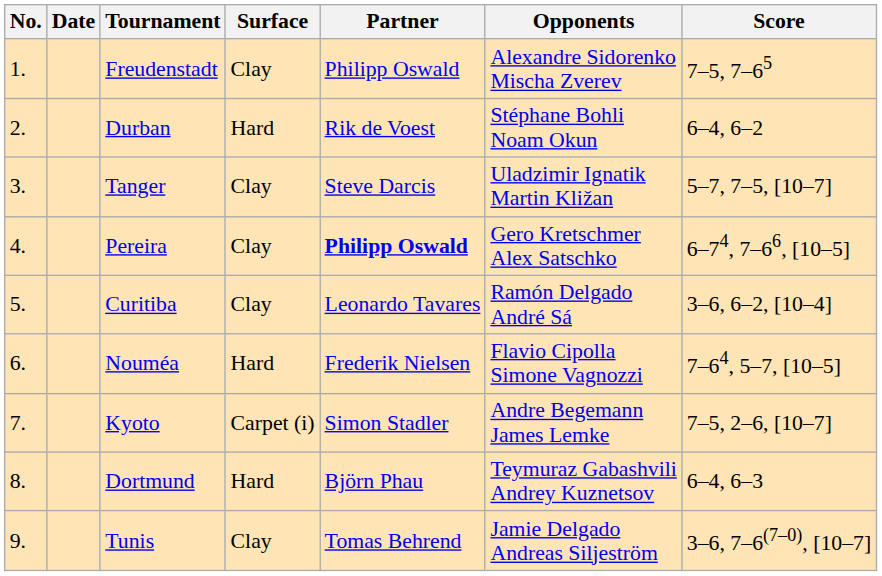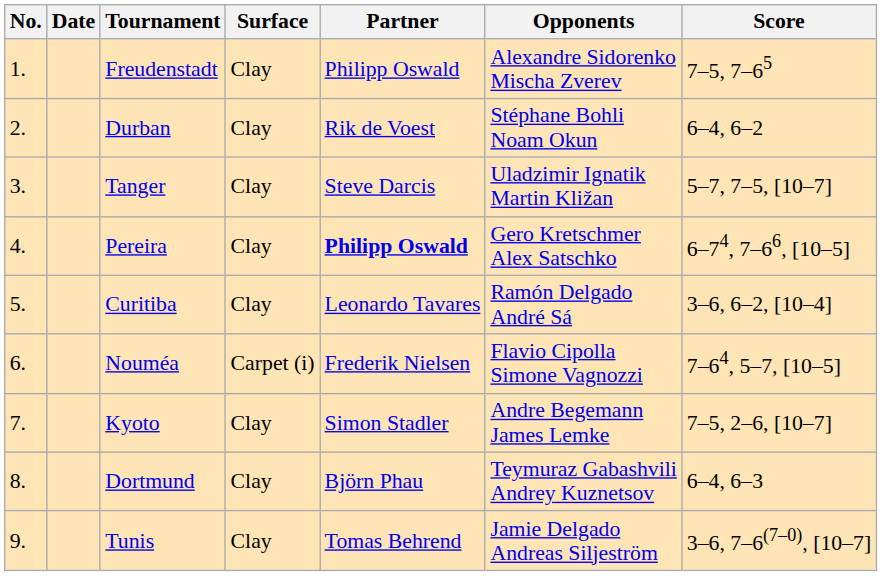 <table class="sortable wikitable">
 <tr>
 <th>No.</th>
 <th>Date</th>
 <th>Tournament</th>
 <th>Surface</th>
 <th>Partner</th>
 <th>Opponents</th>
 <th>Score</th>
 </tr>
 <tr bgcolor="moccasin">
 <td>1.</td>
 <td></td>
 <td><a href='#'>Freudenstadt</a></td>
 <td>Clay</td>
 <td> <a href='#'>Philipp Oswald</a></td>
 <td> <a href='#'>Alexandre Sidorenko</a> <br>  <a href='#'>Mischa Zverev</a></td>
 <td>7–5, 7–6<sup>5</sup></td>
 </tr>
 <tr bgcolor="moccasin">
 <td>2.</td>
 <td></td>
 <td><a href='#'>Durban</a></td>
-<td>Hard</td>
+<td>Clay</td>
 <td> <a href='#'>Rik de Voest</a></td>
 <td> <a href='#'>Stéphane Bohli</a> <br>  <a href='#'>Noam Okun</a></td>
 <td>6–4, 6–2</td>
 </tr>
 <tr bgcolor="moccasin">
 <td>3.</td>
 <td></td>
 <td><a href='#'>Tanger</a></td>
 <td>Clay</td>
 <td> <a href='#'>Steve Darcis</a></td>
 <td> <a href='#'>Uladzimir Ignatik</a> <br>  <a href='#'>Martin Kližan</a></td>
 <td>5–7, 7–5, [10–7]</td>
 </tr>
 <tr bgcolor="moccasin">
 <td>4.</td>
 <td></td>
 <td><a href='#'>Pereira</a></td>
 <td>Clay</td>
 <td><strong> <a href='#'>Philipp Oswald</a></strong></td>
 <td> <a href='#'>Gero Kretschmer</a> <br>  <a href='#'>Alex Satschko</a></td>
 <td>6–7<sup>4</sup>, 7–6<sup>6</sup>, [10–5]</td>
 </tr>
 <tr bgcolor="moccasin">
 <td>5.</td>
 <td></td>
 <td><a href='#'>Curitiba</a></td>
 <td>Clay</td>
 <td> <a href='#'>Leonardo Tavares</a></td>
 <td> <a href='#'>Ramón Delgado</a> <br>  <a href='#'>André Sá</a></td>
 <td>3–6, 6–2, [10–4]</td>
 </tr>
 <tr bgcolor="moccasin">
 <td>6.</td>
 <td></td>
 <td><a href='#'>Nouméa</a></td>
-<td>Hard</td>
+<td>Carpet (i)</td>
 <td> <a href='#'>Frederik Nielsen</a></td>
 <td> <a href='#'>Flavio Cipolla</a> <br>  <a href='#'>Simone Vagnozzi</a></td>
 <td>7–6<sup>4</sup>, 5–7, [10–5]</td>
 </tr>
 <tr bgcolor="moccasin">
 <td>7.</td>
 <td></td>
 <td><a href='#'>Kyoto</a></td>
-<td>Carpet (i)</td>
+<td>Clay</td>
 <td> <a href='#'>Simon Stadler</a></td>
 <td> <a href='#'>Andre Begemann</a> <br>  <a href='#'>James Lemke</a></td>
 <td>7–5, 2–6, [10–7]</td>
 </tr>
 <tr bgcolor="moccasin">
 <td>8.</td>
 <td></td>
 <td><a href='#'>Dortmund</a></td>
-<td>Hard</td>
+<td>Clay</td>
 <td> <a href='#'>Björn Phau</a></td>
 <td> <a href='#'>Teymuraz Gabashvili</a> <br>  <a href='#'>Andrey Kuznetsov</a></td>
 <td>6–4, 6–3</td>
 </tr>
 <tr bgcolor=moccasin>
 <td>9.</td>
 <td></td>
 <td><a href='#'>Tunis</a></td>
 <td>Clay</td>
 <td> <a href='#'>Tomas Behrend</a></td>
 <td> <a href='#'>Jamie Delgado</a><br> <a href='#'>Andreas Siljeström</a></td>
 <td>3–6, 7–6<sup>(7–0)</sup>, [10–7]</td>
 </tr>
 </table>
